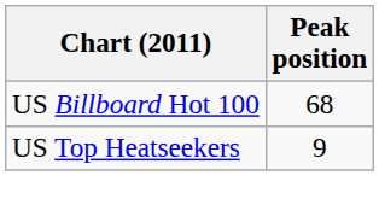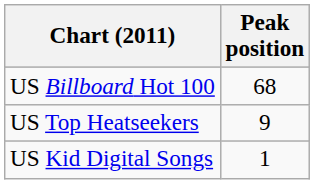 <table class="wikitable sortable">
 <tr>
 <th scope="col">Chart (2011)</th>
 <th scope="col">Peak<br>position</th>
 </tr>
 <tr>
 <td>US <a href='#'><em>Billboard</em> Hot 100</a></td>
 <td style="text-align:center;">68</td>
 </tr>
 <tr>
 <td>US <a href='#'>Top Heatseekers</a></td>
 <td style="text-align:center;">9</td>
 </tr>
+<tr>
+<td>US <a href='#'>Kid Digital Songs</a></td>
+<td style="text-align:center;">1</td>
+</tr>
 </table>
